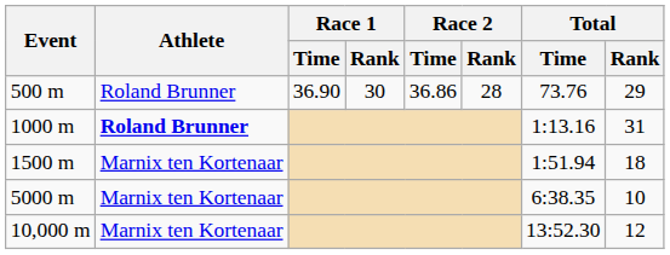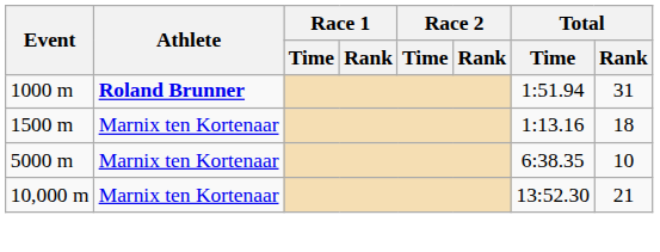 <table class="wikitable" border="1" style="font-size:90%">
 <tr>
 <th rowspan=2>Event</th>
 <th rowspan=2>Athlete</th>
 <th colspan=2>Race 1</th>
 <th colspan=2>Race 2</th>
 <th colspan=2>Total</th>
 </tr>
 <tr>
 <th>Time</th>
 <th>Rank</th>
 <th>Time</th>
 <th>Rank</th>
 <th>Time</th>
 <th>Rank</th>
 </tr>
 <tr>
-<td>500 m</td>
-<td><a href='#'>Roland Brunner</a></td>
-<td align=center>36.90</td>
-<td align=center>30</td>
-<td align=center>36.86</td>
-<td align=center>28</td>
-<td align=center>73.76</td>
-<td align=center>29</td>
-</tr>
-<tr>
 <td>1000 m</td>
 <td><strong><a href='#'>Roland Brunner</a></strong></td>
 <td colspan="4" bgcolor="wheat"></td>
-<td align=center>1:13.16</td>
+<td align=center>1:51.94</td>
 <td align=center>31</td>
 </tr>
 <tr>
 <td>1500 m</td>
 <td><a href='#'>Marnix ten Kortenaar</a></td>
 <td colspan="4" bgcolor="wheat"></td>
-<td align=center>1:51.94</td>
+<td align=center>1:13.16</td>
 <td align=center>18</td>
 </tr>
 <tr>
 <td>5000 m</td>
 <td><a href='#'>Marnix ten Kortenaar</a></td>
 <td colspan="4" bgcolor="wheat"></td>
 <td align=center>6:38.35</td>
 <td align=center>10</td>
 </tr>
 <tr>
 <td>10,000 m</td>
 <td><a href='#'>Marnix ten Kortenaar</a></td>
 <td colspan="4" bgcolor="wheat"></td>
 <td align=center>13:52.30</td>
-<td align=center>12</td>
+<td align=center>21</td>
 </tr>
 </table>
